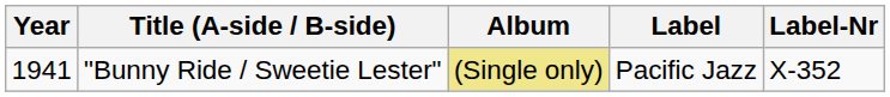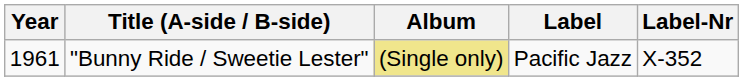 <table class="wikitable">
 <tr>
 <th>Year</th>
 <th>Title (A-side / B-side)</th>
 <th>Album</th>
 <th>Label</th>
 <th>Label-Nr</th>
 </tr>
 <tr>
-<td>1941</td>
+<td>1961</td>
 <td>"Bunny Ride / Sweetie Lester"</td>
 <td style="background: khaki;">(Single only)</td>
 <td>Pacific Jazz</td>
 <td>X-352</td>
 </tr>
 </table>
